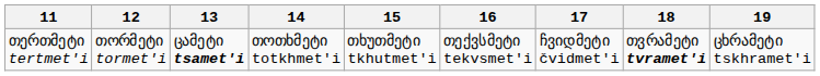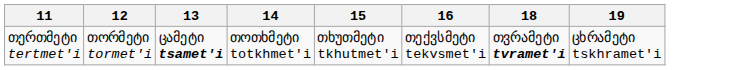 <table class="wikitable">
 <tr>
 <th>11</th>
 <th>12</th>
 <th>13</th>
 <th>14</th>
 <th>15</th>
 <th>16</th>
-<th>17</th>
 <th>18</th>
 <th>19</th>
 </tr>
 <tr>
 <td>თერთმეტი<br><em>tertmet'i</em></td>
 <td>თორმეტი<br><em>tormet'i</em></td>
 <td>ცამეტი<br><strong><em>ts<strong>amet'i<em></td>
 <td>თოთხმეტი<br></em>totkhmet'i<em></td>
 <td>თხუთმეტი<br></em>tkhutmet'i<em></td>
 <td>თექვსმეტი<br></em>tekvsmet'i<em></td>
-<td>ჩვიდმეტი<br></em></strong>č</strong>vidmet'i</em></td>
 <td>თვრამეტი<br><strong><em>tvr<strong>amet'i<em></td>
 <td>ცხრამეტი<br></em></strong>ts</strong>khramet'i</em></td>
 </tr>
 </table>
